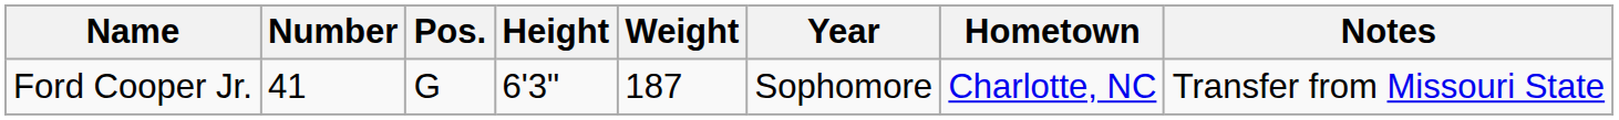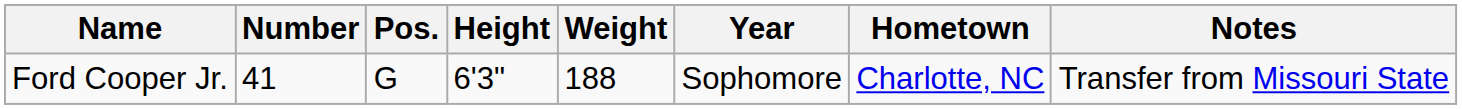 <table class="wikitable sortable" border="1">
 <tr>
 <th>Name</th>
 <th>Number</th>
 <th>Pos.</th>
 <th>Height</th>
 <th>Weight</th>
 <th>Year</th>
 <th>Hometown</th>
 <th class="unsortable">Notes</th>
 </tr>
 <tr>
 <td>Ford Cooper Jr.</td>
 <td>41</td>
 <td>G</td>
 <td>6'3"</td>
-<td>187</td>
+<td>188</td>
 <td>Sophomore</td>
 <td><a href='#'>Charlotte, NC</a></td>
 <td>Transfer from <a href='#'>Missouri State</a></td>
 </tr>
 </table>
